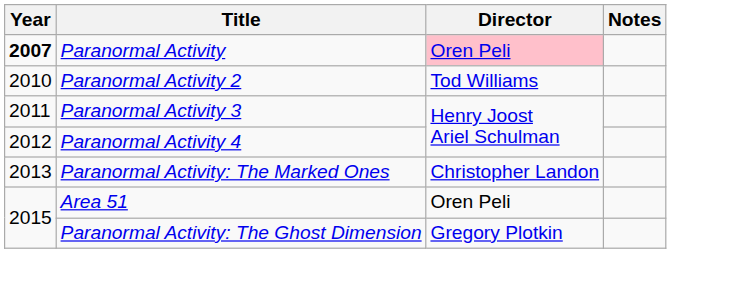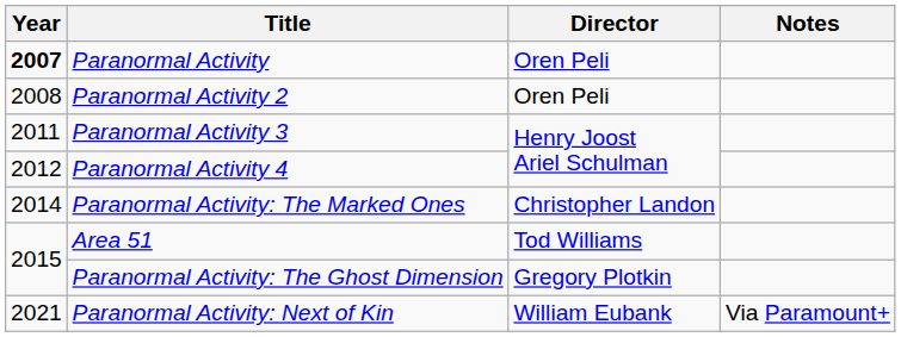 <table class="wikitable">
 <tr>
 <th>Year</th>
 <th>Title</th>
 <th>Director</th>
 <th>Notes</th>
 </tr>
 <tr>
 <td><strong>2007</strong></td>
 <td><em><a href='#'>Paranormal Activity</a></em></td>
-<td style="background: pink;"><a href='#'>Oren Peli</a></td>
+<td><a href='#'>Oren Peli</a></td>
 <td></td>
 </tr>
 <tr>
-<td>2010</td>
+<td>2008</td>
 <td><em><a href='#'>Paranormal Activity 2</a></em></td>
-<td><a href='#'>Tod Williams</a></td>
+<td>Oren Peli</td>
 <td></td>
 </tr>
 <tr>
 <td>2011</td>
 <td><em><a href='#'>Paranormal Activity 3</a></em></td>
 <td rowspan=2><a href='#'>Henry Joost</a><br><a href='#'>Ariel Schulman</a></td>
 <td></td>
 </tr>
 <tr>
 <td>2012</td>
 <td><em><a href='#'>Paranormal Activity 4</a></em></td>
 <td></td>
 </tr>
 <tr>
-<td>2013</td>
+<td>2014</td>
 <td><em><a href='#'>Paranormal Activity: The Marked Ones</a></em></td>
 <td><a href='#'>Christopher Landon</a></td>
 <td></td>
 </tr>
 <tr>
 <td rowspan=2>2015</td>
 <td><em><a href='#'>Area 51</a></em></td>
-<td>Oren Peli</td>
+<td><a href='#'>Tod Williams</a></td>
 <td></td>
 </tr>
 <tr>
 <td><em><a href='#'>Paranormal Activity: The Ghost Dimension</a></em></td>
 <td><a href='#'>Gregory Plotkin</a></td>
 <td></td>
 </tr>
+<tr>
+<td>2021</td>
+<td><em><a href='#'>Paranormal Activity: Next of Kin</a></em></td>
+<td><a href='#'>William Eubank</a></td>
+<td>Via <a href='#'>Paramount+</a></td>
+</tr>
 </table>
